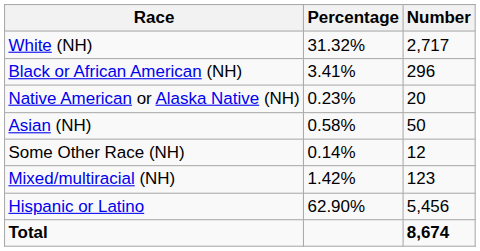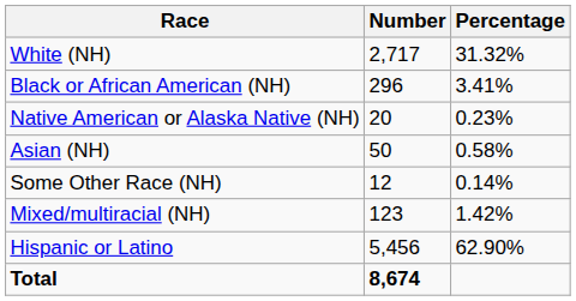 <table class="wikitable defaultright col1left">
 <tr>
 <th>Race</th>
+<th>Number</th>
 <th>Percentage</th>
-<th>Number</th>
 </tr>
 <tr>
 <td><a href='#'>White</a> (NH)</td>
+<td>2,717</td>
 <td>31.32%</td>
-<td>2,717</td>
 </tr>
 <tr>
 <td><a href='#'>Black or African American</a> (NH)</td>
+<td>296</td>
 <td>3.41%</td>
-<td>296</td>
 </tr>
 <tr>
 <td><a href='#'>Native American</a> or <a href='#'>Alaska Native</a> (NH)</td>
+<td>20</td>
 <td>0.23%</td>
-<td>20</td>
 </tr>
 <tr>
 <td><a href='#'>Asian</a> (NH)</td>
+<td>50</td>
 <td>0.58%</td>
-<td>50</td>
 </tr>
 <tr>
 <td>Some Other Race (NH)</td>
+<td>12</td>
 <td>0.14%</td>
-<td>12</td>
 </tr>
 <tr>
 <td><a href='#'>Mixed/multiracial</a> (NH)</td>
+<td>123</td>
 <td>1.42%</td>
-<td>123</td>
 </tr>
 <tr>
 <td><a href='#'>Hispanic or Latino</a></td>
+<td>5,456</td>
 <td>62.90%</td>
-<td>5,456</td>
 </tr>
 <tr>
 <td><strong>Total</strong></td>
+<td><strong>8,674</strong></td>
 <td></td>
-<td><strong>8,674</strong></td>
 </tr>
 </table>
